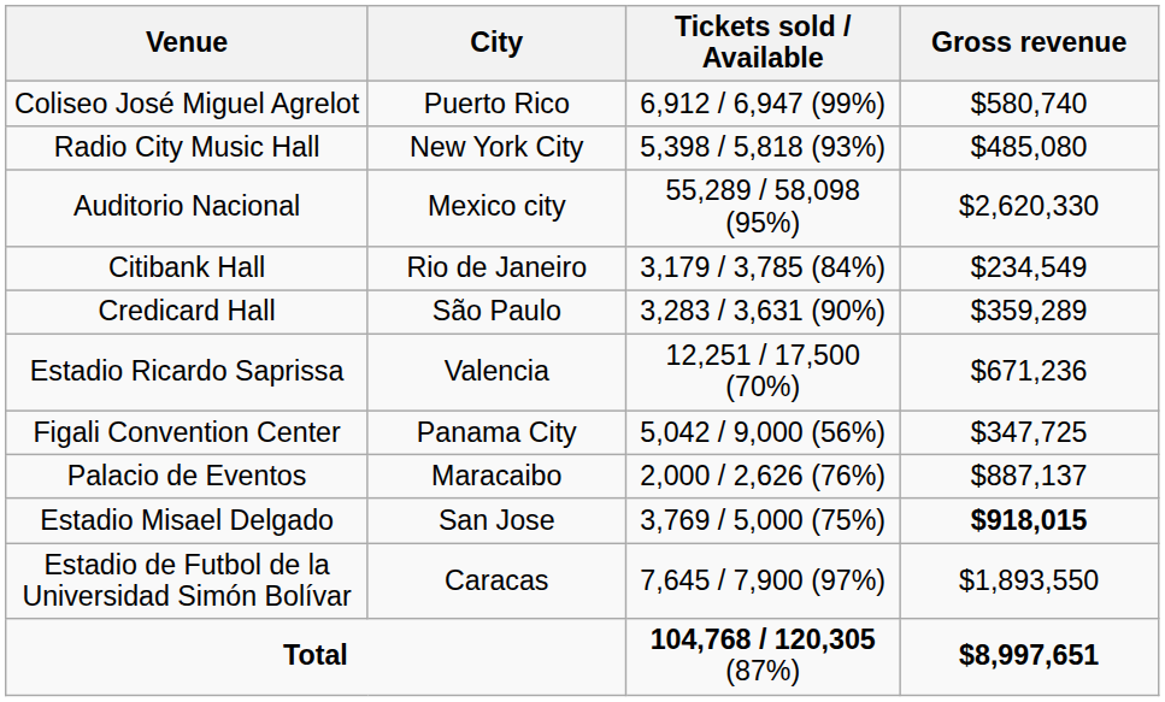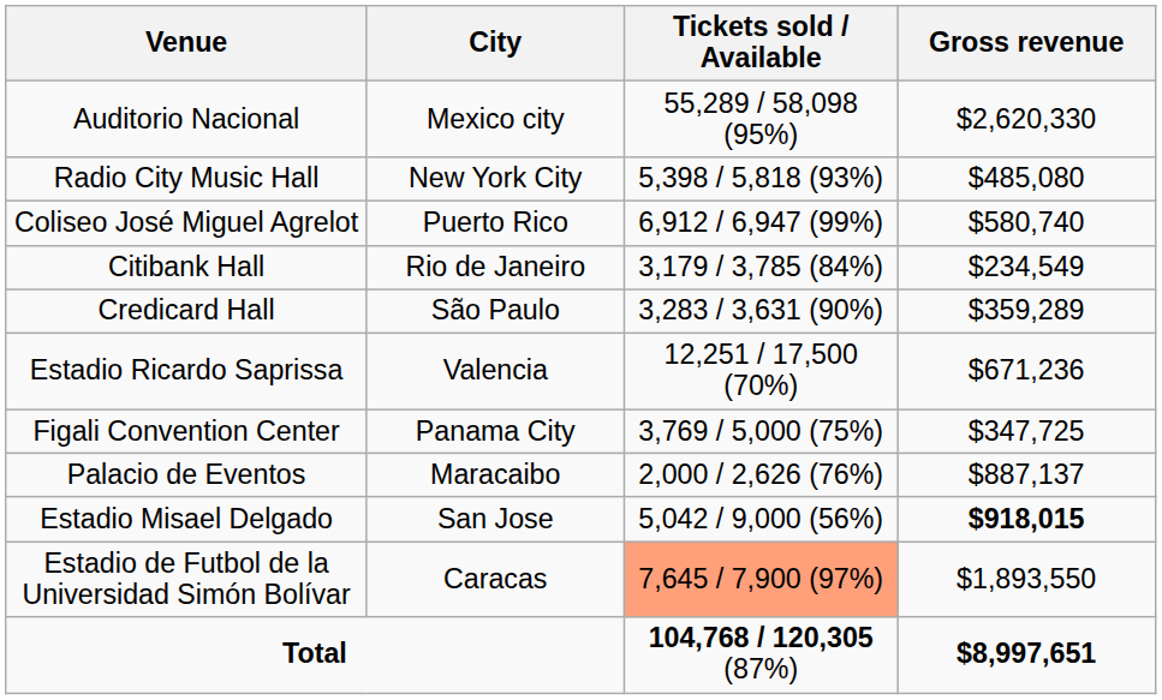 <table class="wikitable" style="text-align:center;">
 <tr>
 <th width="200">Venue</th>
 <th width="140">City</th>
 <th width="150">Tickets sold / Available</th>
 <th width="140">Gross revenue</th>
 </tr>
 <tr>
-<td>Coliseo José Miguel Agrelot</td>
-<td>Puerto Rico</td>
-<td>6,912 / 6,947 (99%)</td>
-<td>$580,740 </td>
+<td>Auditorio Nacional</td>
+<td>Mexico city</td>
+<td>55,289 / 58,098 (95%)</td>
+<td>$2,620,330 </td>
 </tr>
 <tr>
 <td>Radio City Music Hall</td>
 <td>New York City</td>
 <td>5,398 / 5,818 (93%)</td>
 <td>$485,080 </td>
 </tr>
 <tr>
-<td>Auditorio Nacional</td>
-<td>Mexico city</td>
-<td>55,289 / 58,098 (95%)</td>
-<td>$2,620,330 </td>
+<td>Coliseo José Miguel Agrelot</td>
+<td>Puerto Rico</td>
+<td>6,912 / 6,947 (99%)</td>
+<td>$580,740 </td>
 </tr>
 <tr>
 <td>Citibank Hall</td>
 <td>Rio de Janeiro</td>
 <td>3,179 / 3,785 (84%)</td>
 <td>$234,549 </td>
 </tr>
 <tr>
 <td>Credicard Hall</td>
 <td>São Paulo</td>
 <td>3,283 / 3,631 (90%)</td>
 <td>$359,289 </td>
 </tr>
 <tr>
 <td>Estadio Ricardo Saprissa</td>
 <td>Valencia</td>
 <td>12,251 / 17,500 (70%)</td>
 <td>$671,236 </td>
 </tr>
 <tr>
 <td>Figali Convention Center</td>
 <td>Panama City</td>
-<td>5,042 / 9,000 (56%)</td>
+<td>3,769 / 5,000 (75%)</td>
 <td>$347,725 </td>
 </tr>
 <tr>
 <td>Palacio de Eventos</td>
 <td>Maracaibo</td>
 <td>2,000 / 2,626 (76%)</td>
 <td>$887,137 </td>
 </tr>
 <tr>
 <td>Estadio Misael Delgado</td>
 <td>San Jose</td>
-<td>3,769 / 5,000 (75%)</td>
+<td>5,042 / 9,000 (56%)</td>
 <td><strong>$918,015 </strong></td>
 </tr>
 <tr>
 <td>Estadio de Futbol de la Universidad Simón Bolívar</td>
 <td>Caracas</td>
-<td>7,645 / 7,900 (97%)</td>
+<td style="background: lightsalmon;">7,645 / 7,900 (97%)</td>
 <td>$1,893,550 </td>
 </tr>
 <tr>
 <td colspan="2"><strong>Total</strong></td>
 <td><strong>104,768 / 120,305</strong> (87%)</td>
 <td><strong>$8,997,651</strong></td>
 </tr>
 </table>
